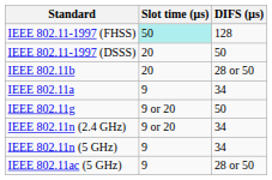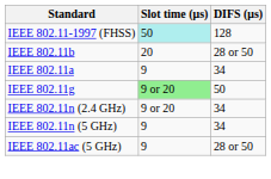 <table class="wikitable">
 <tr>
 <th>Standard</th>
 <th>Slot time (μs)</th>
 <th>DIFS (μs)</th>
 </tr>
 <tr>
 <td><a href='#'>IEEE 802.11-1997</a> (FHSS)</td>
 <td style="background: paleturquoise;">50</td>
 <td>128</td>
-</tr>
-<tr>
-<td><a href='#'>IEEE 802.11-1997</a> (DSSS)</td>
-<td>20</td>
-<td>50</td>
 </tr>
 <tr>
 <td><a href='#'>IEEE 802.11b</a></td>
 <td>20</td>
 <td>28 or 50</td>
 </tr>
 <tr>
 <td><a href='#'>IEEE 802.11a</a></td>
 <td>9</td>
 <td>34</td>
 </tr>
 <tr>
 <td><a href='#'>IEEE 802.11g</a></td>
-<td>9 or 20</td>
+<td style="background: lightgreen;">9 or 20</td>
 <td>50</td>
 </tr>
 <tr>
 <td><a href='#'>IEEE 802.11n</a> (2.4 GHz)</td>
 <td>9 or 20</td>
 <td>34</td>
 </tr>
 <tr>
 <td><a href='#'>IEEE 802.11n</a> (5 GHz)</td>
 <td>9</td>
 <td>34</td>
 </tr>
 <tr>
 <td><a href='#'>IEEE 802.11ac</a> (5 GHz)</td>
 <td>9</td>
 <td>28 or 50</td>
 </tr>
 </table>
